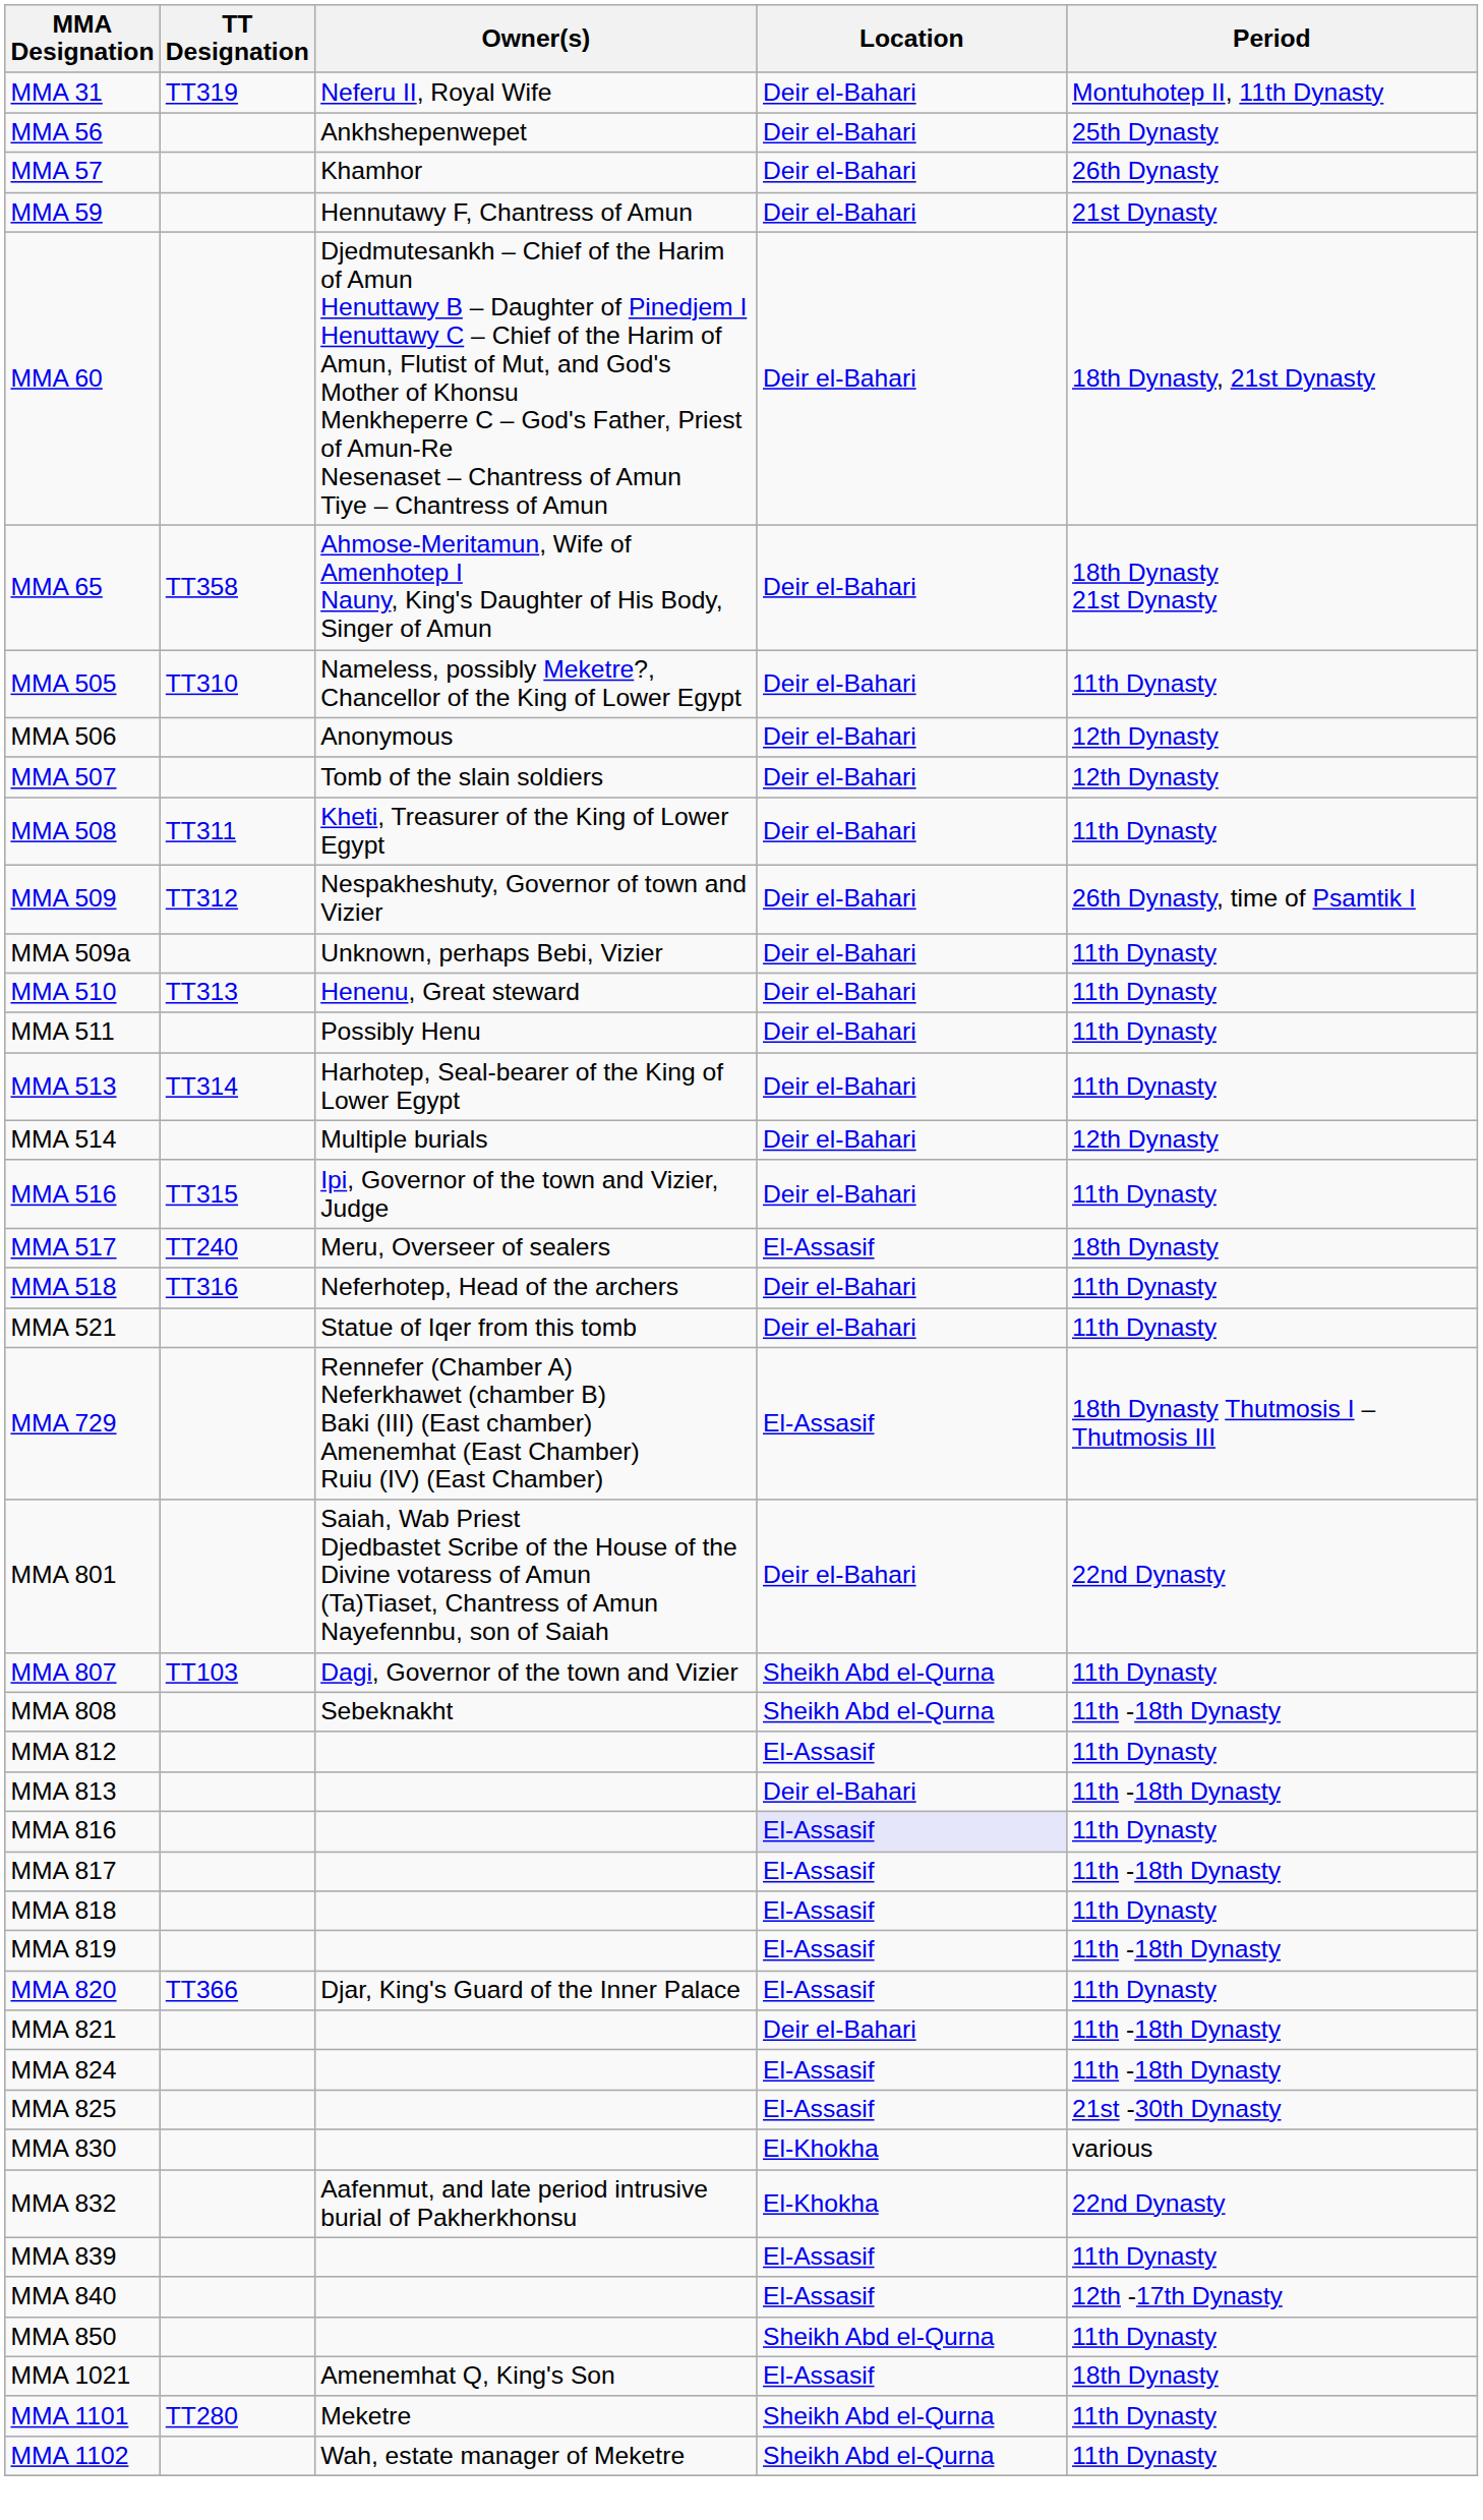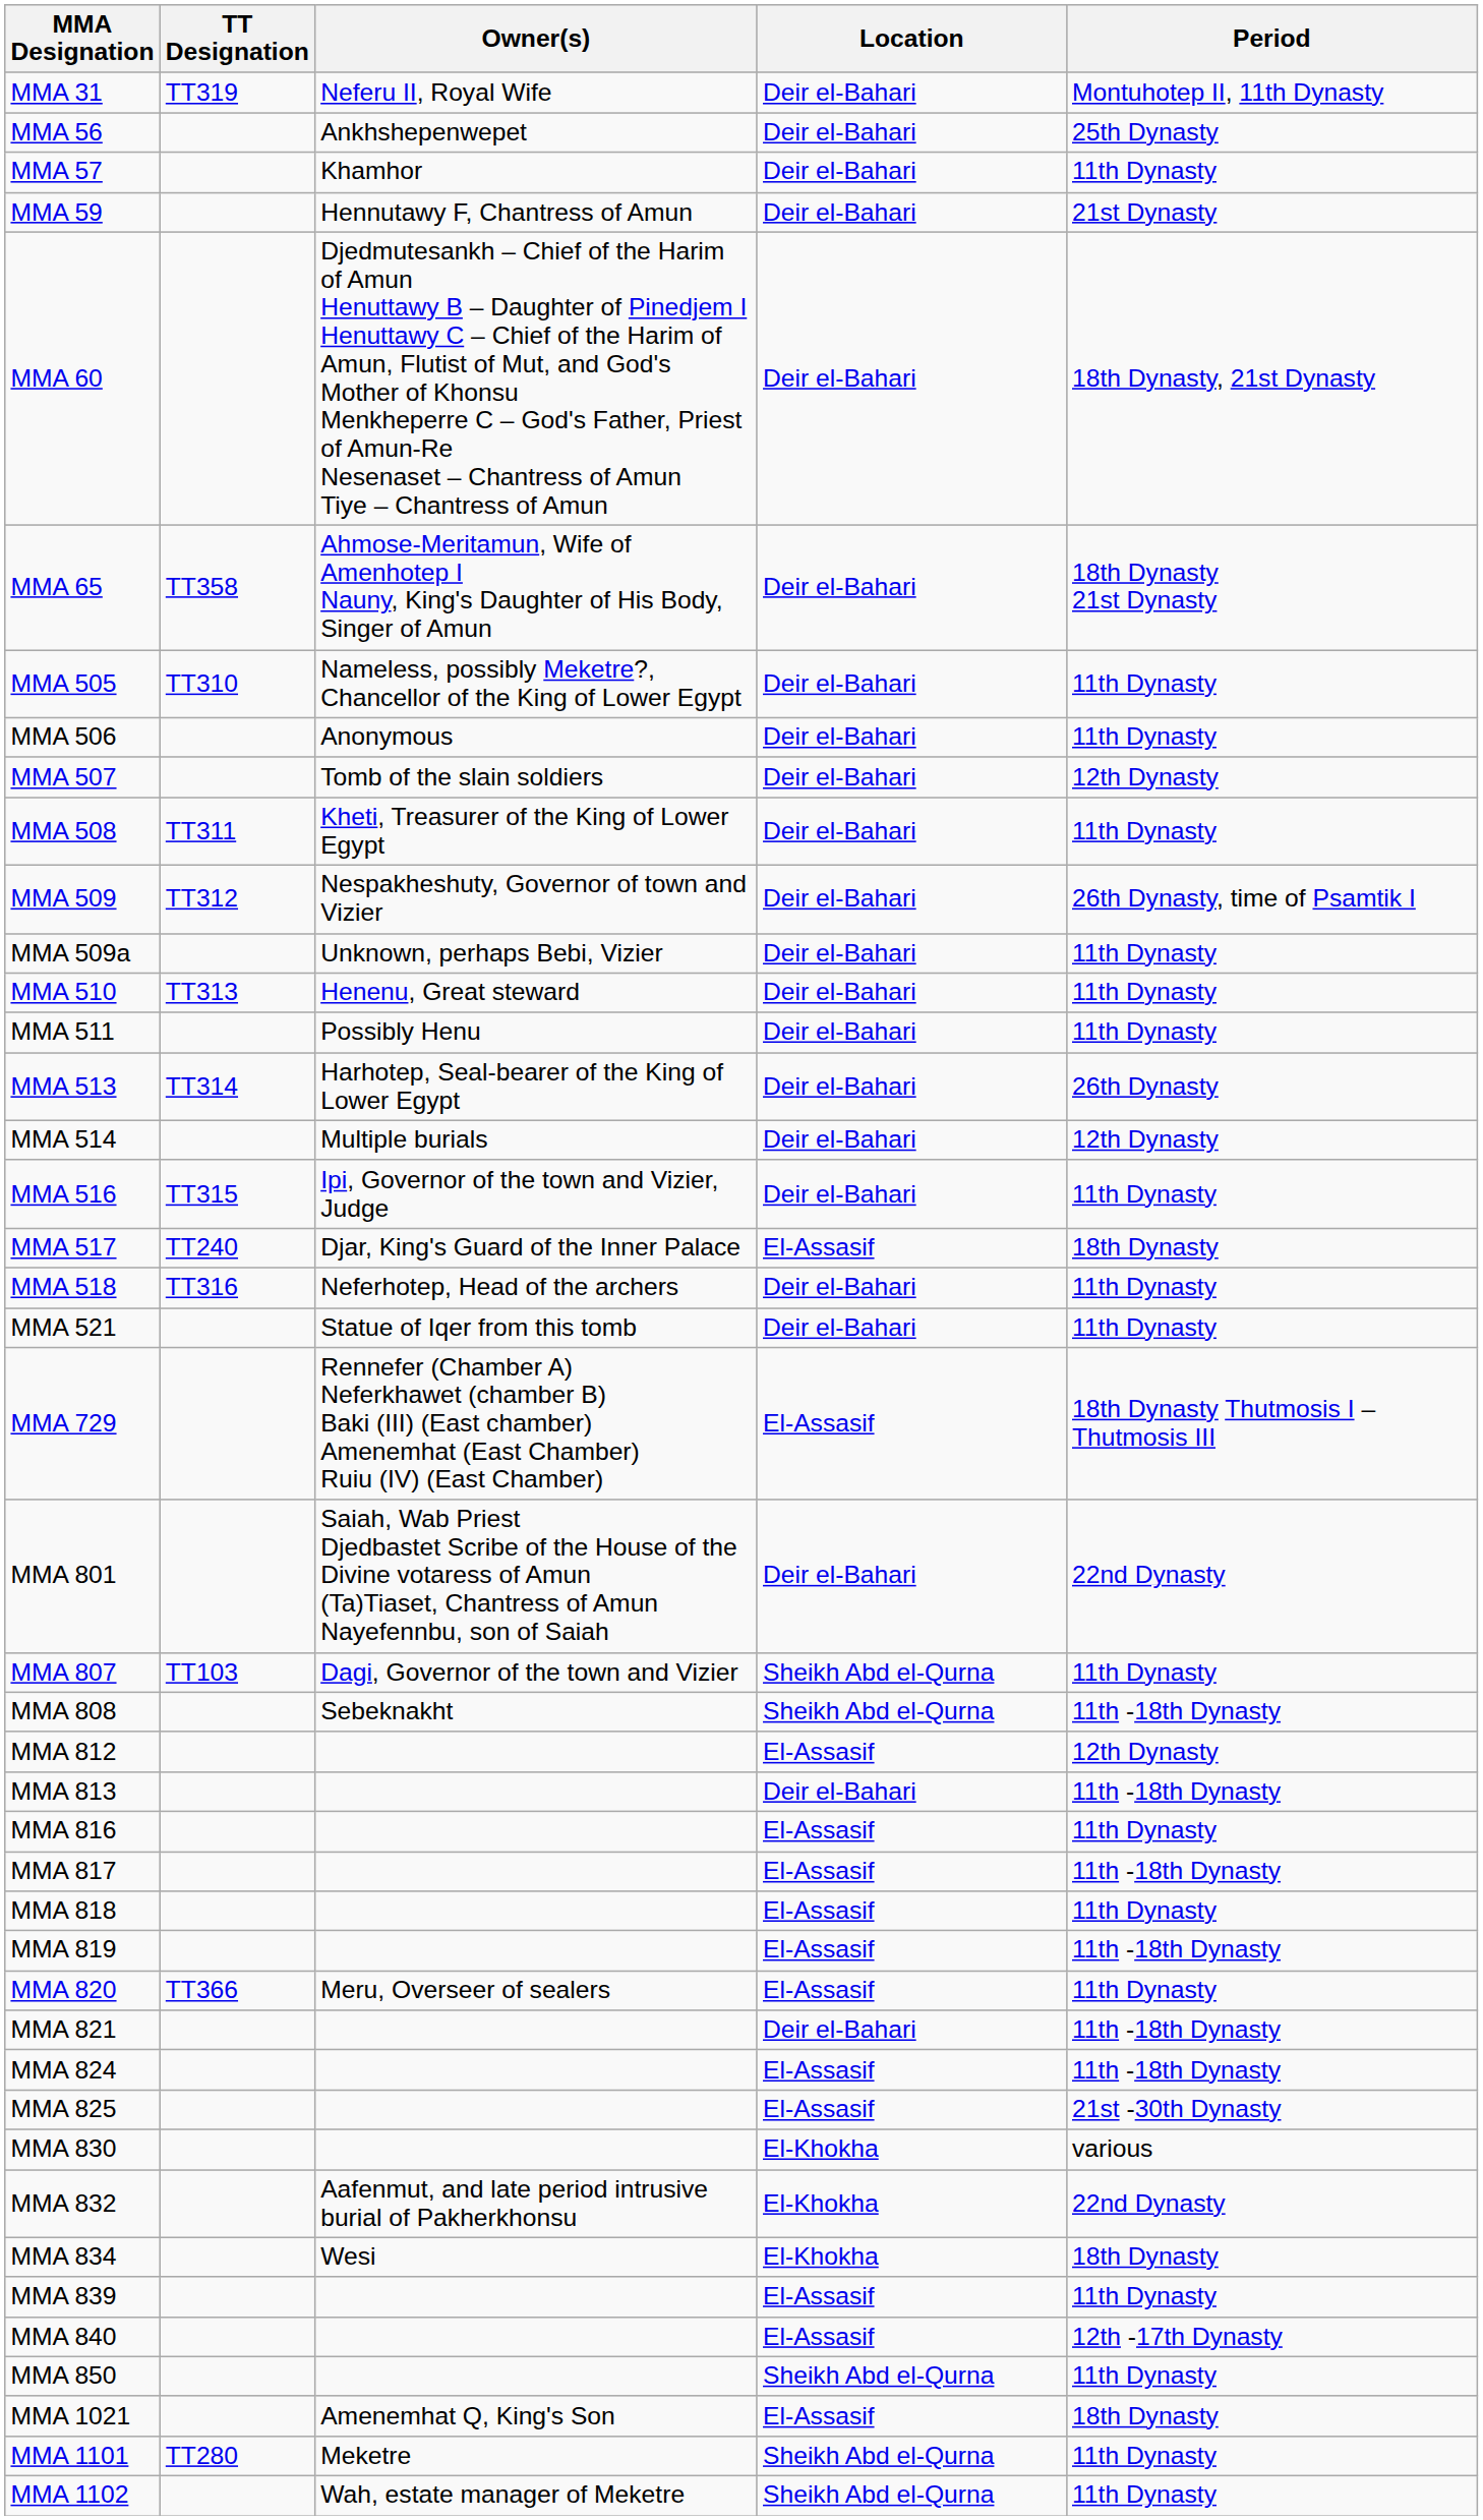 <table class="wikitable">
 <tr>
 <th width="50">MMA Designation</th>
 <th width="50">TT Designation</th>
 <th width="275">Owner(s)</th>
 <th width="190">Location</th>
 <th width="255">Period</th>
 </tr>
 <tr>
 <td><a href='#'>MMA 31</a></td>
 <td><a href='#'>TT319</a></td>
 <td><a href='#'>Neferu II</a>, Royal Wife</td>
 <td><a href='#'>Deir el-Bahari</a></td>
 <td><a href='#'>Montuhotep II</a>, <a href='#'>11th Dynasty</a></td>
 </tr>
 <tr>
 <td><a href='#'>MMA 56</a></td>
 <td></td>
 <td>Ankhshepenwepet</td>
 <td><a href='#'>Deir el-Bahari</a></td>
 <td><a href='#'>25th Dynasty</a></td>
 </tr>
 <tr>
 <td><a href='#'>MMA 57</a></td>
 <td></td>
 <td>Khamhor</td>
 <td><a href='#'>Deir el-Bahari</a></td>
-<td><a href='#'>26th Dynasty</a></td>
+<td><a href='#'>11th Dynasty</a></td>
 </tr>
 <tr>
 <td><a href='#'>MMA 59</a></td>
 <td></td>
 <td>Hennutawy F, Chantress of Amun</td>
 <td><a href='#'>Deir el-Bahari</a></td>
 <td><a href='#'>21st Dynasty</a></td>
 </tr>
 <tr>
 <td><a href='#'>MMA 60</a></td>
 <td></td>
 <td>Djedmutesankh – Chief of the Harim of Amun <br> <a href='#'>Henuttawy B</a> – Daughter of <a href='#'>Pinedjem I</a> <br> <a href='#'>Henuttawy C</a> – Chief of the Harim of Amun, Flutist of Mut, and God's Mother of Khonsu <br> Menkheperre C – God's Father, Priest of Amun-Re <br> Nesenaset – Chantress of Amun <br> Tiye – Chantress of Amun</td>
 <td><a href='#'>Deir el-Bahari</a></td>
 <td><a href='#'>18th Dynasty</a>, <a href='#'>21st Dynasty</a></td>
 </tr>
 <tr>
 <td><a href='#'>MMA 65</a></td>
 <td><a href='#'>TT358</a></td>
 <td><a href='#'>Ahmose-Meritamun</a>, Wife of <a href='#'>Amenhotep I</a> <br> <a href='#'>Nauny</a>, King's Daughter of His Body, Singer of Amun</td>
 <td><a href='#'>Deir el-Bahari</a></td>
 <td><a href='#'>18th Dynasty</a> <br> <a href='#'>21st Dynasty</a></td>
 </tr>
 <tr>
 <td><a href='#'>MMA 505</a></td>
 <td><a href='#'>TT310</a></td>
 <td>Nameless, possibly <a href='#'>Meketre</a>?, Chancellor of the King of Lower Egypt</td>
 <td><a href='#'>Deir el-Bahari</a></td>
 <td><a href='#'>11th Dynasty</a></td>
 </tr>
 <tr>
 <td>MMA 506</td>
 <td></td>
 <td>Anonymous</td>
 <td><a href='#'>Deir el-Bahari</a></td>
-<td><a href='#'>12th Dynasty</a></td>
+<td><a href='#'>11th Dynasty</a></td>
 </tr>
 <tr>
 <td><a href='#'>MMA 507</a></td>
 <td></td>
 <td>Tomb of the  slain soldiers </td>
 <td><a href='#'>Deir el-Bahari</a></td>
 <td><a href='#'>12th Dynasty</a></td>
 </tr>
 <tr>
 <td><a href='#'>MMA 508</a></td>
 <td><a href='#'>TT311</a></td>
 <td><a href='#'>Kheti</a>, Treasurer of the King of Lower Egypt</td>
 <td><a href='#'>Deir el-Bahari</a></td>
 <td><a href='#'>11th Dynasty</a></td>
 </tr>
 <tr>
 <td><a href='#'>MMA 509</a></td>
 <td><a href='#'>TT312</a></td>
 <td>Nespakheshuty, Governor of town and Vizier</td>
 <td><a href='#'>Deir el-Bahari</a></td>
 <td><a href='#'>26th Dynasty</a>, time of <a href='#'>Psamtik I</a></td>
 </tr>
 <tr>
 <td>MMA 509a</td>
 <td></td>
 <td>Unknown, perhaps Bebi, Vizier</td>
 <td><a href='#'>Deir el-Bahari</a></td>
 <td><a href='#'>11th Dynasty</a></td>
 </tr>
 <tr>
 <td><a href='#'>MMA 510</a></td>
 <td><a href='#'>TT313</a></td>
 <td><a href='#'>Henenu</a>, Great steward</td>
 <td><a href='#'>Deir el-Bahari</a></td>
 <td><a href='#'>11th Dynasty</a></td>
 </tr>
 <tr>
 <td>MMA 511</td>
 <td></td>
 <td>Possibly Henu</td>
 <td><a href='#'>Deir el-Bahari</a></td>
 <td><a href='#'>11th Dynasty</a></td>
 </tr>
 <tr>
 <td><a href='#'>MMA 513</a></td>
 <td><a href='#'>TT314</a></td>
 <td>Harhotep, Seal-bearer of the King of Lower Egypt</td>
 <td><a href='#'>Deir el-Bahari</a></td>
-<td><a href='#'>11th Dynasty</a></td>
+<td><a href='#'>26th Dynasty</a></td>
 </tr>
 <tr>
 <td>MMA 514</td>
 <td></td>
 <td>Multiple burials</td>
 <td><a href='#'>Deir el-Bahari</a></td>
 <td><a href='#'>12th Dynasty</a></td>
 </tr>
 <tr>
 <td><a href='#'>MMA 516</a></td>
 <td><a href='#'>TT315</a></td>
 <td><a href='#'>Ipi</a>, Governor of the town and Vizier, Judge</td>
 <td><a href='#'>Deir el-Bahari</a></td>
 <td><a href='#'>11th Dynasty</a></td>
 </tr>
 <tr>
 <td><a href='#'>MMA 517</a></td>
 <td><a href='#'>TT240</a></td>
-<td>Meru, Overseer of sealers</td>
+<td>Djar, King's Guard of the Inner Palace</td>
 <td><a href='#'>El-Assasif</a></td>
 <td><a href='#'>18th Dynasty</a></td>
 </tr>
 <tr>
 <td><a href='#'>MMA 518</a></td>
 <td><a href='#'>TT316</a></td>
 <td>Neferhotep, Head of the archers</td>
 <td><a href='#'>Deir el-Bahari</a></td>
 <td><a href='#'>11th Dynasty</a></td>
 </tr>
 <tr>
 <td>MMA 521</td>
 <td></td>
 <td>Statue of Iqer from this tomb</td>
 <td><a href='#'>Deir el-Bahari</a></td>
 <td><a href='#'>11th Dynasty</a></td>
 </tr>
 <tr>
 <td><a href='#'>MMA 729</a></td>
 <td></td>
 <td>Rennefer (Chamber A) <br> Neferkhawet (chamber B)<br> Baki (III) (East chamber) <br> Amenemhat (East Chamber) <br> Ruiu (IV) (East Chamber)</td>
 <td><a href='#'>El-Assasif</a></td>
 <td><a href='#'>18th Dynasty</a> <a href='#'>Thutmosis I</a> – <a href='#'>Thutmosis III</a></td>
 </tr>
 <tr>
 <td>MMA 801</td>
 <td></td>
 <td>Saiah, Wab Priest <br> Djedbastet Scribe of the House of the Divine votaress of Amun <br> (Ta)Tiaset, Chantress of Amun <br> Nayefennbu, son of Saiah</td>
 <td><a href='#'>Deir el-Bahari</a></td>
 <td><a href='#'>22nd Dynasty</a></td>
 </tr>
 <tr>
 <td><a href='#'>MMA 807</a></td>
 <td><a href='#'>TT103</a></td>
 <td><a href='#'>Dagi</a>, Governor of the town and Vizier</td>
 <td><a href='#'>Sheikh Abd el-Qurna</a></td>
 <td><a href='#'>11th Dynasty</a></td>
 </tr>
 <tr>
 <td>MMA 808</td>
 <td></td>
 <td>Sebeknakht</td>
 <td><a href='#'>Sheikh Abd el-Qurna</a></td>
 <td><a href='#'>11th</a> -<a href='#'>18th Dynasty</a></td>
 </tr>
 <tr>
 <td>MMA 812</td>
 <td></td>
 <td></td>
 <td><a href='#'>El-Assasif</a></td>
-<td><a href='#'>11th Dynasty</a></td>
+<td><a href='#'>12th Dynasty</a></td>
 </tr>
 <tr>
 <td>MMA 813</td>
 <td></td>
 <td></td>
 <td><a href='#'>Deir el-Bahari</a></td>
 <td><a href='#'>11th</a> -<a href='#'>18th Dynasty</a></td>
 </tr>
 <tr>
 <td>MMA 816</td>
 <td></td>
 <td></td>
-<td style="background: lavender;"><a href='#'>El-Assasif</a></td>
+<td><a href='#'>El-Assasif</a></td>
 <td><a href='#'>11th Dynasty</a></td>
 </tr>
 <tr>
 <td>MMA 817</td>
 <td></td>
 <td></td>
 <td><a href='#'>El-Assasif</a></td>
 <td><a href='#'>11th</a> -<a href='#'>18th Dynasty</a></td>
 </tr>
 <tr>
 <td>MMA 818</td>
 <td></td>
 <td></td>
 <td><a href='#'>El-Assasif</a></td>
 <td><a href='#'>11th Dynasty</a></td>
 </tr>
 <tr>
 <td>MMA 819</td>
 <td></td>
 <td></td>
 <td><a href='#'>El-Assasif</a></td>
 <td><a href='#'>11th</a> -<a href='#'>18th Dynasty</a></td>
 </tr>
 <tr>
 <td><a href='#'>MMA 820</a></td>
 <td><a href='#'>TT366</a></td>
-<td>Djar, King's Guard of the Inner Palace</td>
+<td>Meru, Overseer of sealers</td>
 <td><a href='#'>El-Assasif</a></td>
 <td><a href='#'>11th Dynasty</a></td>
 </tr>
 <tr>
 <td>MMA 821</td>
 <td></td>
 <td></td>
 <td><a href='#'>Deir el-Bahari</a></td>
 <td><a href='#'>11th</a> -<a href='#'>18th Dynasty</a></td>
 </tr>
 <tr>
 <td>MMA 824</td>
 <td></td>
 <td></td>
 <td><a href='#'>El-Assasif</a></td>
 <td><a href='#'>11th</a> -<a href='#'>18th Dynasty</a></td>
 </tr>
 <tr>
 <td>MMA 825</td>
 <td></td>
 <td></td>
 <td><a href='#'>El-Assasif</a></td>
 <td><a href='#'>21st</a> -<a href='#'>30th Dynasty</a></td>
 </tr>
 <tr>
 <td>MMA 830</td>
 <td></td>
 <td></td>
 <td><a href='#'>El-Khokha</a></td>
 <td>various</td>
 </tr>
 <tr>
 <td>MMA 832</td>
 <td></td>
 <td>Aafenmut, and late period intrusive burial of Pakherkhonsu</td>
 <td><a href='#'>El-Khokha</a></td>
 <td><a href='#'>22nd Dynasty</a></td>
+</tr>
+<tr>
+<td>MMA 834</td>
+<td></td>
+<td>Wesi</td>
+<td><a href='#'>El-Khokha</a></td>
+<td><a href='#'>18th Dynasty</a></td>
 </tr>
 <tr>
 <td>MMA 839</td>
 <td></td>
 <td></td>
 <td><a href='#'>El-Assasif</a></td>
 <td><a href='#'>11th Dynasty</a></td>
 </tr>
 <tr>
 <td>MMA 840</td>
 <td></td>
 <td></td>
 <td><a href='#'>El-Assasif</a></td>
 <td><a href='#'>12th</a> -<a href='#'>17th Dynasty</a></td>
 </tr>
 <tr>
 <td>MMA 850</td>
 <td></td>
 <td></td>
 <td><a href='#'>Sheikh Abd el-Qurna</a></td>
 <td><a href='#'>11th Dynasty</a></td>
 </tr>
 <tr>
 <td>MMA 1021</td>
 <td></td>
 <td>Amenemhat Q, King's Son</td>
 <td><a href='#'>El-Assasif</a></td>
 <td><a href='#'>18th Dynasty</a></td>
 </tr>
 <tr>
 <td><a href='#'>MMA 1101</a></td>
 <td><a href='#'>TT280</a></td>
 <td>Meketre</td>
 <td><a href='#'>Sheikh Abd el-Qurna</a></td>
 <td><a href='#'>11th Dynasty</a></td>
 </tr>
 <tr>
 <td><a href='#'>MMA 1102</a></td>
 <td></td>
 <td>Wah, estate manager of Meketre</td>
 <td><a href='#'>Sheikh Abd el-Qurna</a></td>
 <td><a href='#'>11th Dynasty</a></td>
 </tr>
 <tr>
 </tr>
 </table>
